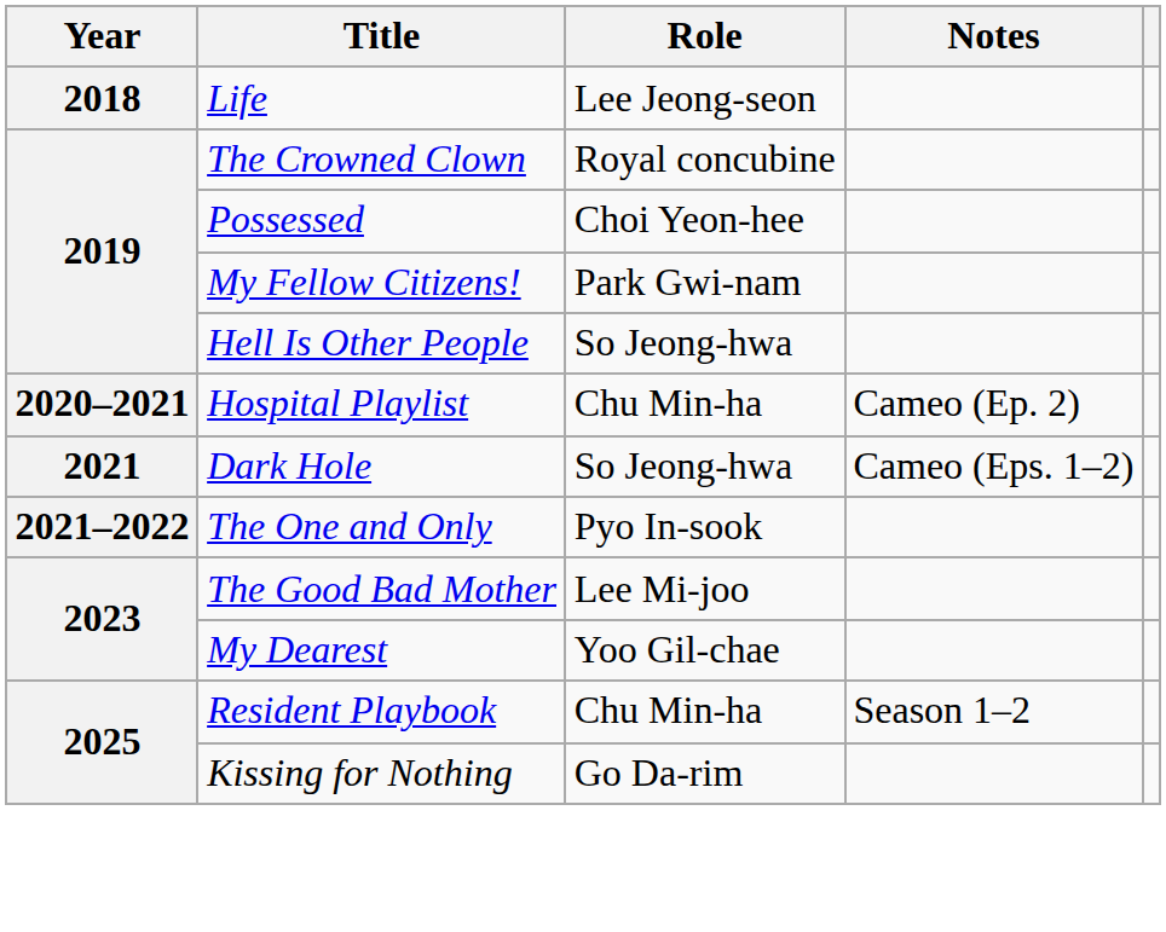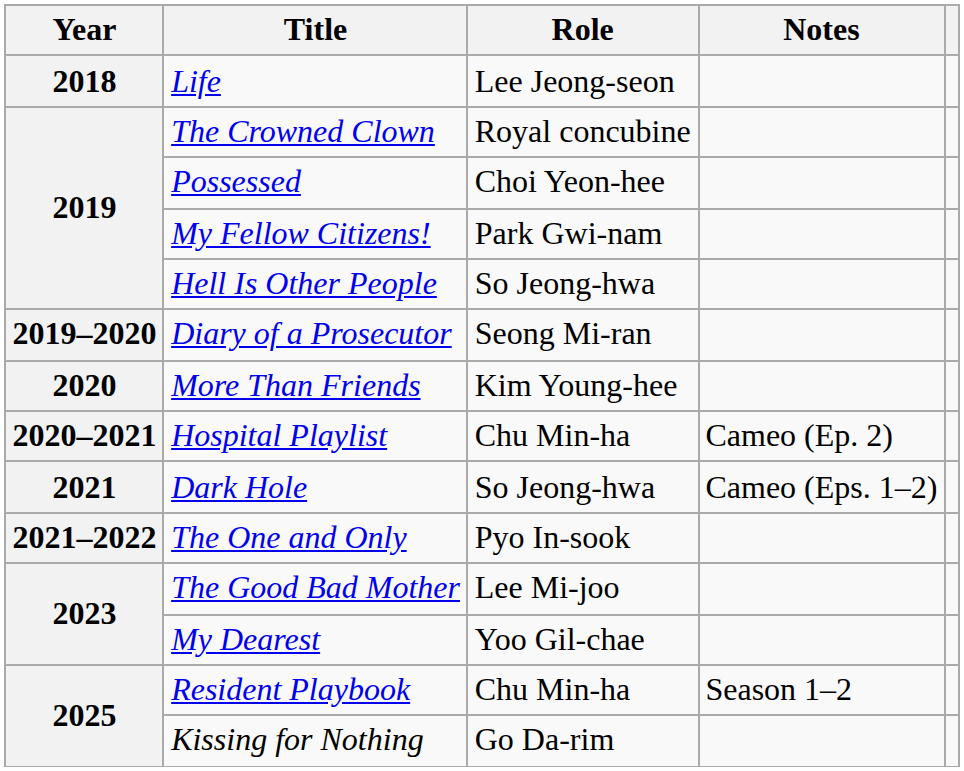 <table class="wikitable plainrowheaders sortable">
 <tr>
 <th scope="col">Year</th>
 <th scope="col">Title</th>
 <th scope="col">Role</th>
 <th scope="col">Notes</th>
 <th scope="col" class="unsortable"></th>
 </tr>
 <tr>
 <th scope="row">2018</th>
 <td><em><a href='#'>Life</a></em></td>
 <td>Lee Jeong-seon</td>
 <td></td>
 <td style="text-align:center"></td>
 </tr>
 <tr>
 <th scope="row" rowspan="4">2019</th>
 <td><em><a href='#'>The Crowned Clown</a></em></td>
 <td>Royal concubine</td>
 <td></td>
 <td style="text-align:center"></td>
 </tr>
 <tr>
 <td><em><a href='#'>Possessed</a></em></td>
 <td>Choi Yeon-hee</td>
 <td></td>
 <td style="text-align:center"></td>
 </tr>
 <tr>
 <td><em><a href='#'>My Fellow Citizens!</a></em></td>
 <td>Park Gwi-nam</td>
 <td></td>
 <td style="text-align:center"></td>
 </tr>
 <tr>
 <td><em><a href='#'>Hell Is Other People</a></em></td>
 <td>So Jeong-hwa</td>
+<td></td>
+<td style="text-align:center"></td>
+</tr>
+<tr>
+<th scope="row">2019–2020</th>
+<td><em><a href='#'>Diary of a Prosecutor</a></em></td>
+<td>Seong Mi-ran</td>
+<td></td>
+<td style="text-align:center"></td>
+</tr>
+<tr>
+<th scope="row">2020</th>
+<td><em><a href='#'>More Than Friends</a></em></td>
+<td>Kim Young-hee</td>
 <td></td>
 <td style="text-align:center"></td>
 </tr>
 <tr>
 <th scope="row">2020–2021</th>
 <td><em><a href='#'>Hospital Playlist</a></em></td>
 <td>Chu Min-ha</td>
 <td>Cameo (Ep. 2)</td>
 <td style="text-align:center"></td>
 </tr>
 <tr>
 <th scope="row">2021</th>
 <td><em><a href='#'>Dark Hole</a></em></td>
 <td>So Jeong-hwa</td>
 <td>Cameo (Eps. 1–2)</td>
 <td style="text-align:center"></td>
 </tr>
 <tr>
 <th scope="row">2021–2022</th>
 <td><em><a href='#'>The One and Only</a></em></td>
 <td>Pyo In-sook</td>
 <td></td>
 <td style="text-align:center"></td>
 </tr>
 <tr>
 <th scope="row" rowspan="2">2023</th>
 <td><em><a href='#'>The Good Bad Mother</a></em></td>
 <td>Lee Mi-joo</td>
 <td></td>
 <td style="text-align:center"></td>
 </tr>
 <tr>
 <td><em><a href='#'>My Dearest</a></em></td>
 <td>Yoo Gil-chae</td>
 <td></td>
 <td style="text-align:center"></td>
 </tr>
 <tr>
 <th scope="row" rowspan="2">2025</th>
 <td><em><a href='#'>Resident Playbook</a></em></td>
 <td>Chu Min-ha</td>
 <td>Season 1–2</td>
 <td></td>
 </tr>
 <tr>
 <td><em>Kissing for Nothing</em></td>
 <td>Go Da-rim</td>
 <td></td>
 <td style="text-align:center"></td>
 </tr>
 </table>
